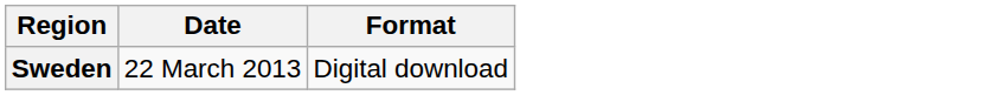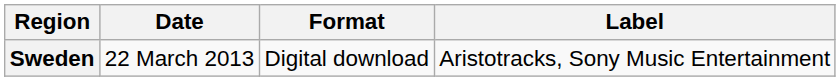 <table class="wikitable plainrowheaders">
 <tr>
 <th scope="col">Region</th>
 <th scope="col">Date</th>
 <th scope="col">Format</th>
+<th scope="col">Label</th>
 </tr>
 <tr>
 <th scope="row">Sweden</th>
 <td>22 March 2013</td>
 <td>Digital download</td>
+<td>Aristotracks, Sony Music Entertainment</td>
 </tr>
 </table>
